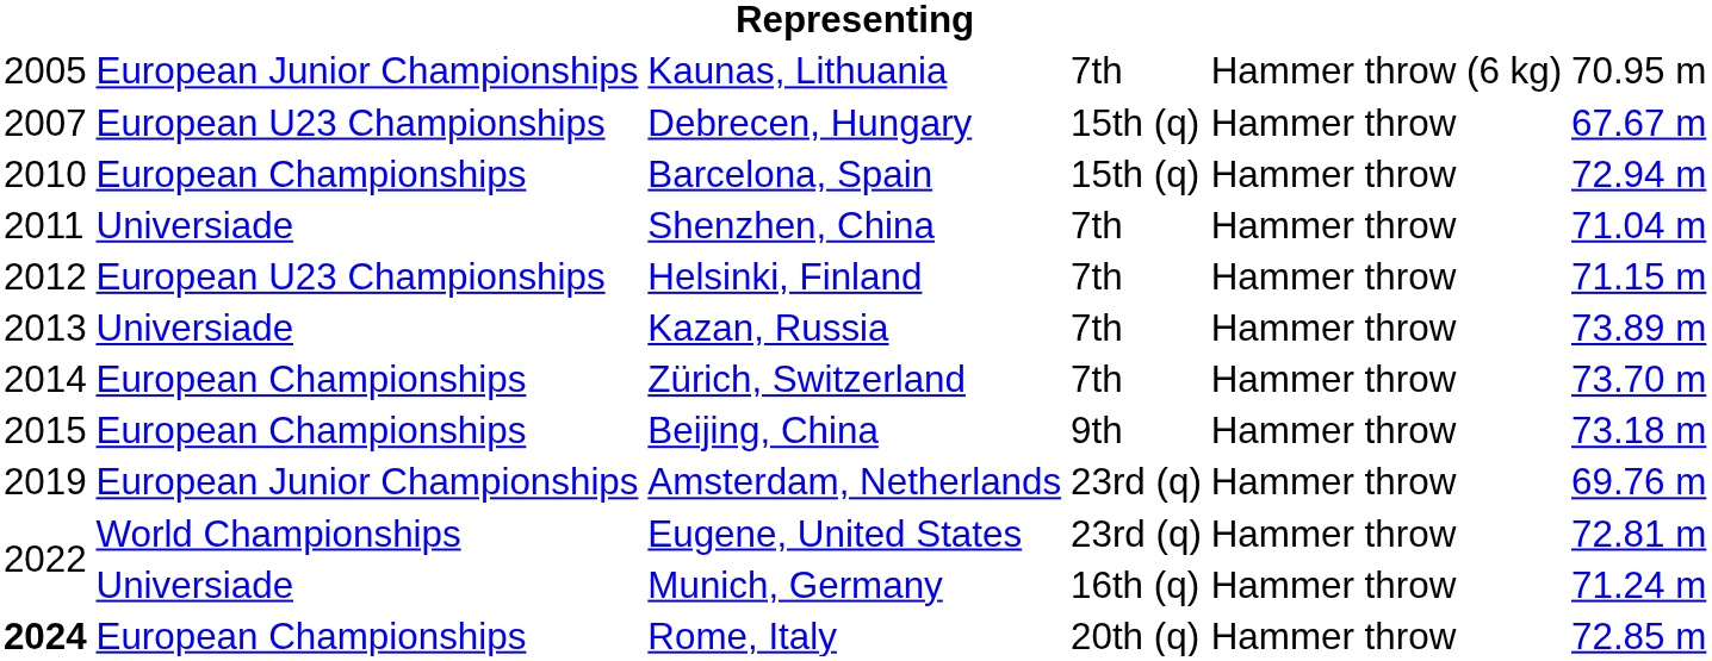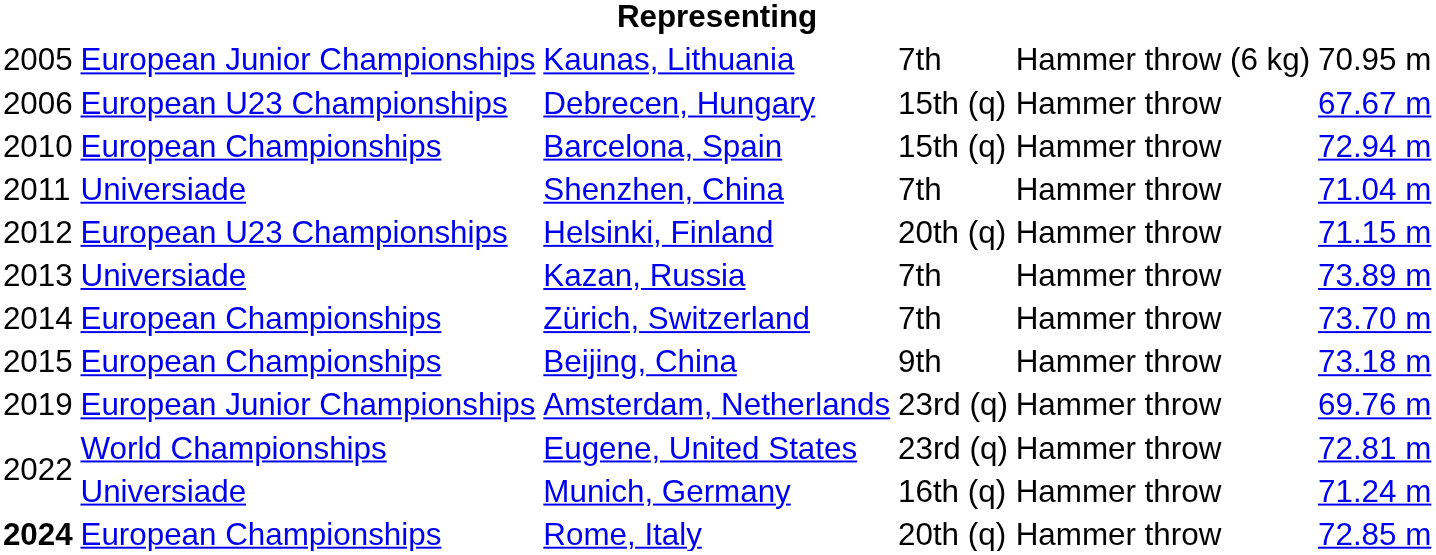 <table>
 <tr>
 <th colspan="6">Representing </th>
 </tr>
 <tr>
 <td>2005</td>
 <td><a href='#'>European Junior Championships</a></td>
 <td><a href='#'>Kaunas, Lithuania</a></td>
 <td>7th</td>
 <td>Hammer throw (6 kg)</td>
 <td>70.95 m</td>
 </tr>
 <tr>
-<td>2007</td>
+<td>2006</td>
 <td><a href='#'>European U23 Championships</a></td>
 <td><a href='#'>Debrecen, Hungary</a></td>
 <td>15th (q)</td>
 <td>Hammer throw</td>
 <td><a href='#'>67.67 m</a></td>
 </tr>
 <tr>
 <td>2010</td>
 <td><a href='#'>European Championships</a></td>
 <td><a href='#'>Barcelona, Spain</a></td>
 <td>15th (q)</td>
 <td>Hammer throw</td>
 <td><a href='#'>72.94 m</a></td>
 </tr>
 <tr>
 <td>2011</td>
 <td><a href='#'>Universiade</a></td>
 <td><a href='#'>Shenzhen, China</a></td>
 <td>7th</td>
 <td>Hammer throw</td>
 <td><a href='#'>71.04 m</a></td>
 </tr>
 <tr>
 <td>2012</td>
 <td><a href='#'>European U23 Championships</a></td>
 <td><a href='#'>Helsinki, Finland</a></td>
-<td>7th</td>
+<td>20th (q)</td>
 <td>Hammer throw</td>
 <td><a href='#'>71.15 m</a></td>
 </tr>
 <tr>
 <td>2013</td>
 <td><a href='#'>Universiade</a></td>
 <td><a href='#'>Kazan, Russia</a></td>
 <td>7th</td>
 <td>Hammer throw</td>
 <td><a href='#'>73.89 m</a></td>
 </tr>
 <tr>
 <td>2014</td>
 <td><a href='#'>European Championships</a></td>
 <td><a href='#'>Zürich, Switzerland</a></td>
 <td>7th</td>
 <td>Hammer throw</td>
 <td><a href='#'>73.70 m</a></td>
 </tr>
 <tr>
 <td>2015</td>
 <td><a href='#'>European Championships</a></td>
 <td><a href='#'>Beijing, China</a></td>
 <td>9th</td>
 <td>Hammer throw</td>
 <td><a href='#'>73.18 m</a></td>
 </tr>
 <tr>
 <td>2019</td>
 <td><a href='#'>European Junior Championships</a></td>
 <td><a href='#'>Amsterdam, Netherlands</a></td>
 <td>23rd (q)</td>
 <td>Hammer throw</td>
 <td><a href='#'>69.76 m</a></td>
 </tr>
 <tr>
 <td rowspan=2>2022</td>
 <td><a href='#'>World Championships</a></td>
 <td><a href='#'>Eugene, United States</a></td>
 <td>23rd (q)</td>
 <td>Hammer throw</td>
 <td><a href='#'>72.81 m</a></td>
 </tr>
 <tr>
 <td><a href='#'>Universiade</a></td>
 <td><a href='#'>Munich, Germany</a></td>
 <td>16th (q)</td>
 <td>Hammer throw</td>
 <td><a href='#'>71.24 m</a></td>
 </tr>
 <tr>
 <td><strong>2024</strong></td>
 <td><a href='#'>European Championships</a></td>
 <td><a href='#'>Rome, Italy</a></td>
 <td>20th (q)</td>
 <td>Hammer throw</td>
 <td><a href='#'>72.85 m</a></td>
 </tr>
 </table>
